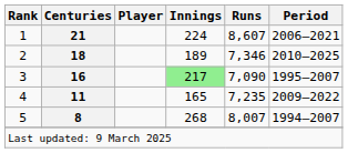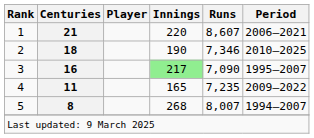 <table class="wikitable plainrowheaders sortable">
 <tr>
 <th scope=col>Rank</th>
 <th scope=col>Centuries</th>
 <th scope=col>Player</th>
 <th scope=col>Innings</th>
 <th scope=col>Runs</th>
 <th scope=col>Period</th>
 </tr>
 <tr>
 <td align=center>1</td>
 <th scope=row style="text-align:center;">21</th>
 <td></td>
-<td align=center>224</td>
+<td align=center>220</td>
 <td align=center>8,607</td>
 <td>2006–2021</td>
 </tr>
 <tr>
 <td align=center>2</td>
 <th scope=row style="text-align:center;">18</th>
 <td></td>
-<td align=center>189</td>
+<td align=center>190</td>
 <td align=center>7,346</td>
 <td>2010–2025</td>
 </tr>
 <tr>
 <td align=center>3</td>
 <th scope=row style="text-align:center;">16</th>
 <td></td>
 <td align=center style="background: lightgreen;">217</td>
 <td align=center>7,090</td>
 <td>1995–2007</td>
 </tr>
 <tr>
 <td align=center>4</td>
 <th scope=row style=text-align:center;>11</th>
 <td></td>
 <td align=center>165</td>
 <td align=center>7,235</td>
 <td>2009–2022</td>
 </tr>
 <tr>
 <td align=center>5</td>
 <th scope=row style=text-align:center;>8</th>
 <td></td>
 <td align=center>268</td>
 <td align=center>8,007</td>
 <td>1994–2007</td>
 </tr>
 <tr>
 </tr>
 <tr class=sortbottom>
 <td colspan=6><small>Last updated: 9 March 2025</small></td>
 </tr>
 </table>
